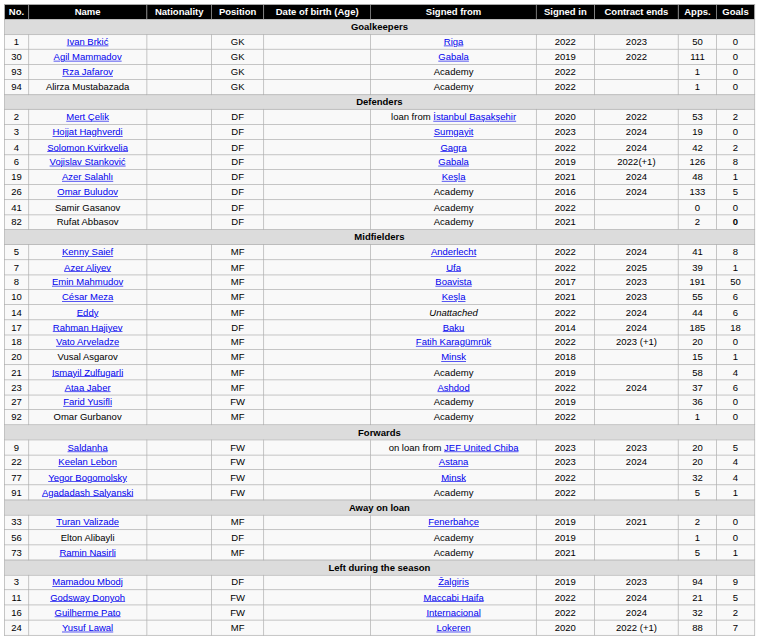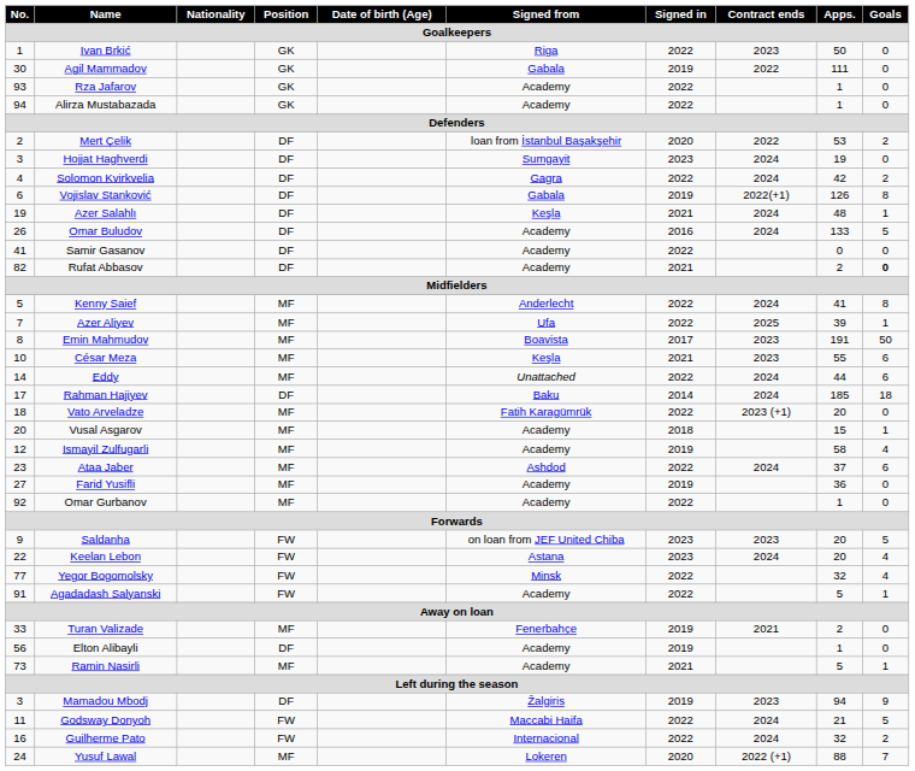 <table class="wikitable"  style="text-align:center; font-size:90%; width:90%;">
 <tr>
 <th style="background:#000000; color:#FFFFFF; text-align:center;">No.</th>
 <th style="background:#000000; color:#FFFFFF; text-align:center;">Name</th>
 <th style="background:#000000; color:#FFFFFF; text-align:center;">Nationality</th>
 <th style="background:#000000; color:#FFFFFF; text-align:center;">Position</th>
 <th style="background:#000000; color:#FFFFFF; text-align:center;">Date of birth (Age)</th>
 <th style="background:#000000; color:#FFFFFF; text-align:center;">Signed from</th>
 <th style="background:#000000; color:#FFFFFF; text-align:center;">Signed in</th>
 <th style="background:#000000; color:#FFFFFF; text-align:center;">Contract ends</th>
 <th style="background:#000000; color:#FFFFFF; text-align:center;">Apps.</th>
 <th style="background:#000000; color:#FFFFFF; text-align:center;">Goals</th>
 </tr>
 <tr>
 <th colspan="11"  style="background:#dcdcdc; text-align:center;">Goalkeepers</th>
 </tr>
 <tr>
 <td>1</td>
 <td><a href='#'>Ivan Brkić</a></td>
 <td></td>
 <td>GK</td>
 <td></td>
 <td><a href='#'>Riga</a></td>
 <td>2022</td>
 <td>2023</td>
 <td>50</td>
 <td>0</td>
 </tr>
 <tr>
 <td>30</td>
 <td><a href='#'>Agil Mammadov</a></td>
 <td></td>
 <td>GK</td>
 <td></td>
 <td><a href='#'>Gabala</a></td>
 <td>2019</td>
 <td>2022</td>
 <td>111</td>
 <td>0</td>
 </tr>
 <tr>
 <td>93</td>
 <td><a href='#'>Rza Jafarov</a></td>
 <td></td>
 <td>GK</td>
 <td></td>
 <td>Academy</td>
 <td>2022</td>
 <td></td>
 <td>1</td>
 <td>0</td>
 </tr>
 <tr>
 <td>94</td>
 <td>Alirza Mustabazada</td>
 <td></td>
 <td>GK</td>
 <td></td>
 <td>Academy</td>
 <td>2022</td>
 <td></td>
 <td>1</td>
 <td>0</td>
 </tr>
 <tr>
 <th colspan="11"  style="background:#dcdcdc; text-align:center;">Defenders</th>
 </tr>
 <tr>
 <td>2</td>
 <td><a href='#'>Mert Çelik</a></td>
 <td></td>
 <td>DF</td>
 <td></td>
 <td>loan from <a href='#'>İstanbul Başakşehir</a></td>
 <td>2020</td>
 <td>2022</td>
 <td>53</td>
 <td>2</td>
 </tr>
 <tr>
 <td>3</td>
 <td><a href='#'>Hojjat Haghverdi</a></td>
 <td></td>
 <td>DF</td>
 <td></td>
 <td><a href='#'>Sumgayit</a></td>
 <td>2023</td>
 <td>2024</td>
 <td>19</td>
 <td>0</td>
 </tr>
 <tr>
 <td>4</td>
 <td><a href='#'>Solomon Kvirkvelia</a></td>
 <td></td>
 <td>DF</td>
 <td></td>
 <td><a href='#'>Gagra</a></td>
 <td>2022</td>
 <td>2024</td>
 <td>42</td>
 <td>2</td>
 </tr>
 <tr>
 <td>6</td>
 <td><a href='#'>Vojislav Stanković</a></td>
 <td></td>
 <td>DF</td>
 <td></td>
 <td><a href='#'>Gabala</a></td>
 <td>2019</td>
 <td>2022(+1)</td>
 <td>126</td>
 <td>8</td>
 </tr>
 <tr>
 <td>19</td>
 <td><a href='#'>Azer Salahlı</a></td>
 <td></td>
 <td>DF</td>
 <td></td>
 <td><a href='#'>Keşla</a></td>
 <td>2021</td>
 <td>2024</td>
 <td>48</td>
 <td>1</td>
 </tr>
 <tr>
 <td>26</td>
 <td><a href='#'>Omar Buludov</a></td>
 <td></td>
 <td>DF</td>
 <td></td>
 <td>Academy</td>
 <td>2016</td>
 <td>2024</td>
 <td>133</td>
 <td>5</td>
 </tr>
 <tr>
 <td>41</td>
 <td>Samir Gasanov</td>
 <td></td>
 <td>DF</td>
 <td></td>
 <td>Academy</td>
 <td>2022</td>
 <td></td>
 <td>0</td>
 <td>0</td>
 </tr>
 <tr>
 <td>82</td>
 <td>Rufat Abbasov</td>
 <td></td>
 <td>DF</td>
 <td></td>
 <td>Academy</td>
 <td>2021</td>
 <td></td>
 <td>2</td>
 <td><strong>0</strong></td>
 </tr>
 <tr>
 <th colspan="11"  style="background:#dcdcdc; text-align:center;">Midfielders</th>
 </tr>
 <tr>
 <td>5</td>
 <td><a href='#'>Kenny Saief</a></td>
 <td></td>
 <td>MF</td>
 <td></td>
 <td><a href='#'>Anderlecht</a></td>
 <td>2022</td>
 <td>2024</td>
 <td>41</td>
 <td>8</td>
 </tr>
 <tr>
 <td>7</td>
 <td><a href='#'>Azer Aliyev</a></td>
 <td></td>
 <td>MF</td>
 <td></td>
 <td><a href='#'>Ufa</a></td>
 <td>2022</td>
 <td>2025</td>
 <td>39</td>
 <td>1</td>
 </tr>
 <tr>
 <td>8</td>
 <td><a href='#'>Emin Mahmudov</a></td>
 <td></td>
 <td>MF</td>
 <td></td>
 <td><a href='#'>Boavista</a></td>
 <td>2017</td>
 <td>2023</td>
 <td>191</td>
 <td>50</td>
 </tr>
 <tr>
 <td>10</td>
 <td><a href='#'>César Meza</a></td>
 <td></td>
 <td>MF</td>
 <td></td>
 <td><a href='#'>Keşla</a></td>
 <td>2021</td>
 <td>2023</td>
 <td>55</td>
 <td>6</td>
 </tr>
 <tr>
 <td>14</td>
 <td><a href='#'>Eddy</a></td>
 <td></td>
 <td>MF</td>
 <td></td>
 <td><em>Unattached</em></td>
 <td>2022</td>
 <td>2024</td>
 <td>44</td>
 <td>6</td>
 </tr>
 <tr>
 <td>17</td>
 <td><a href='#'>Rahman Hajiyev</a></td>
 <td></td>
 <td>DF</td>
 <td></td>
 <td><a href='#'>Baku</a></td>
 <td>2014</td>
 <td>2024</td>
 <td>185</td>
 <td>18</td>
 </tr>
 <tr>
 <td>18</td>
 <td><a href='#'>Vato Arveladze</a></td>
 <td></td>
 <td>MF</td>
 <td></td>
 <td><a href='#'>Fatih Karagümrük</a></td>
 <td>2022</td>
 <td>2023 (+1)</td>
 <td>20</td>
 <td>0</td>
 </tr>
 <tr>
 <td>20</td>
 <td>Vusal Asgarov</td>
 <td></td>
 <td>MF</td>
 <td></td>
-<td><a href='#'>Minsk</a></td>
+<td>Academy</td>
 <td>2018</td>
 <td></td>
 <td>15</td>
 <td>1</td>
 </tr>
 <tr>
-<td>21</td>
+<td>12</td>
 <td><a href='#'>Ismayil Zulfugarli</a></td>
 <td></td>
 <td>MF</td>
 <td></td>
 <td>Academy</td>
 <td>2019</td>
 <td></td>
 <td>58</td>
 <td>4</td>
 </tr>
 <tr>
 <td>23</td>
 <td><a href='#'>Ataa Jaber</a></td>
 <td></td>
 <td>MF</td>
 <td></td>
 <td><a href='#'>Ashdod</a></td>
 <td>2022</td>
 <td>2024</td>
 <td>37</td>
 <td>6</td>
 </tr>
 <tr>
 <td>27</td>
 <td><a href='#'>Farid Yusifli</a></td>
 <td></td>
-<td>FW</td>
+<td>MF</td>
 <td></td>
 <td>Academy</td>
 <td>2019</td>
 <td></td>
 <td>36</td>
 <td>0</td>
 </tr>
 <tr>
 <td>92</td>
 <td>Omar Gurbanov</td>
 <td></td>
 <td>MF</td>
 <td></td>
 <td>Academy</td>
 <td>2022</td>
 <td></td>
 <td>1</td>
 <td>0</td>
 </tr>
 <tr>
 <th colspan="11"  style="background:#dcdcdc; text-align:center;">Forwards</th>
 </tr>
 <tr>
 <td>9</td>
 <td><a href='#'>Saldanha</a></td>
 <td></td>
 <td>FW</td>
 <td></td>
 <td>on loan from <a href='#'>JEF United Chiba</a></td>
 <td>2023</td>
 <td>2023</td>
 <td>20</td>
 <td>5</td>
 </tr>
 <tr>
 <td>22</td>
 <td><a href='#'>Keelan Lebon</a></td>
 <td></td>
 <td>FW</td>
 <td></td>
 <td><a href='#'>Astana</a></td>
 <td>2023</td>
 <td>2024</td>
 <td>20</td>
 <td>4</td>
 </tr>
 <tr>
 <td>77</td>
 <td><a href='#'>Yegor Bogomolsky</a></td>
 <td></td>
 <td>FW</td>
 <td></td>
 <td><a href='#'>Minsk</a></td>
 <td>2022</td>
 <td></td>
 <td>32</td>
 <td>4</td>
 </tr>
 <tr>
 <td>91</td>
 <td><a href='#'>Agadadash Salyanski</a></td>
 <td></td>
 <td>FW</td>
 <td></td>
 <td>Academy</td>
 <td>2022</td>
 <td></td>
 <td>5</td>
 <td>1</td>
 </tr>
 <tr>
 <th colspan="11"  style="background:#dcdcdc; text-align:center;">Away on loan</th>
 </tr>
 <tr>
 <td>33</td>
 <td><a href='#'>Turan Valizade</a></td>
 <td></td>
 <td>MF</td>
 <td></td>
 <td><a href='#'>Fenerbahçe</a></td>
 <td>2019</td>
 <td>2021</td>
 <td>2</td>
 <td>0</td>
 </tr>
 <tr>
 <td>56</td>
 <td>Elton Alibayli</td>
 <td></td>
 <td>DF</td>
 <td></td>
 <td>Academy</td>
 <td>2019</td>
 <td></td>
 <td>1</td>
 <td>0</td>
 </tr>
 <tr>
 <td>73</td>
 <td><a href='#'>Ramin Nasirli</a></td>
 <td></td>
 <td>MF</td>
 <td></td>
 <td>Academy</td>
 <td>2021</td>
 <td></td>
 <td>5</td>
 <td>1</td>
 </tr>
 <tr>
 <th colspan="11"  style="background:#dcdcdc; text-align:center;">Left during the season</th>
 </tr>
 <tr>
 <td>3</td>
 <td><a href='#'>Mamadou Mbodj</a></td>
 <td></td>
 <td>DF</td>
 <td></td>
 <td><a href='#'>Žalgiris</a></td>
 <td>2019</td>
 <td>2023</td>
 <td>94</td>
 <td>9</td>
 </tr>
 <tr>
 <td>11</td>
 <td><a href='#'>Godsway Donyoh</a></td>
 <td></td>
 <td>FW</td>
 <td></td>
 <td><a href='#'>Maccabi Haifa</a></td>
 <td>2022</td>
 <td>2024</td>
 <td>21</td>
 <td>5</td>
 </tr>
 <tr>
 <td>16</td>
 <td><a href='#'>Guilherme Pato</a></td>
 <td></td>
 <td>FW</td>
 <td></td>
 <td><a href='#'>Internacional</a></td>
 <td>2022</td>
 <td>2024</td>
 <td>32</td>
 <td>2</td>
 </tr>
 <tr>
 <td>24</td>
 <td><a href='#'>Yusuf Lawal</a></td>
 <td></td>
 <td>MF</td>
 <td></td>
 <td><a href='#'>Lokeren</a></td>
 <td>2020</td>
 <td>2022 (+1)</td>
 <td>88</td>
 <td>7</td>
 </tr>
 </table>
